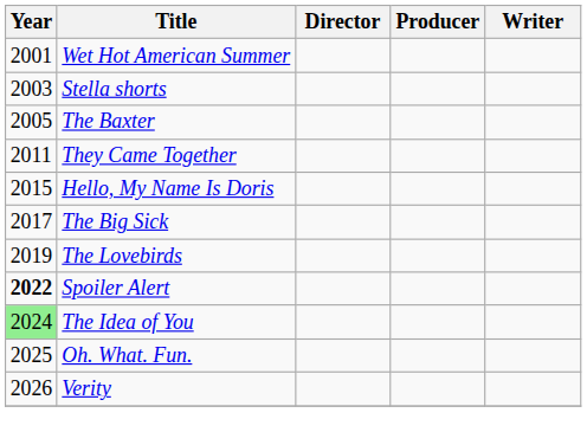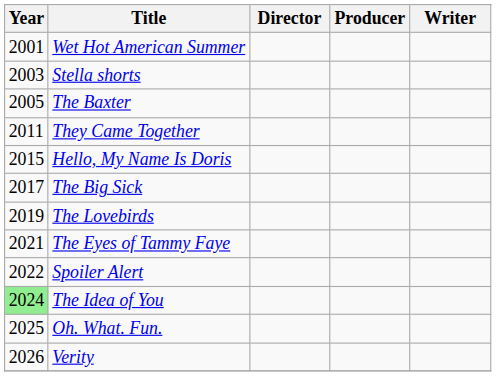 <table class="wikitable">
 <tr>
 <th>Year</th>
 <th>Title</th>
 <th width=65>Director</th>
 <th width=65>Producer</th>
 <th width=65>Writer</th>
 </tr>
 <tr>
 <td>2001</td>
 <td><em><a href='#'>Wet Hot American Summer</a></em></td>
 <td></td>
 <td></td>
 <td></td>
 </tr>
 <tr>
 <td>2003</td>
 <td><em><a href='#'>Stella shorts</a></em></td>
 <td></td>
 <td></td>
 <td></td>
 </tr>
 <tr>
 <td>2005</td>
 <td><em><a href='#'>The Baxter</a></em></td>
 <td></td>
 <td></td>
 <td></td>
 </tr>
 <tr>
 <td>2011</td>
 <td><em><a href='#'>They Came Together</a></em></td>
 <td></td>
 <td></td>
 <td></td>
 </tr>
 <tr>
 <td>2015</td>
 <td><em><a href='#'>Hello, My Name Is Doris</a></em></td>
 <td></td>
 <td></td>
 <td></td>
 </tr>
 <tr>
 <td>2017</td>
 <td><em><a href='#'>The Big Sick</a></em></td>
 <td></td>
 <td></td>
 <td></td>
 </tr>
 <tr>
 <td>2019</td>
 <td><em><a href='#'>The Lovebirds</a></em></td>
 <td></td>
 <td></td>
 <td></td>
 </tr>
 <tr>
-<td><strong>2022</strong></td>
+<td>2021</td>
+<td><em><a href='#'>The Eyes of Tammy Faye</a></em></td>
+<td></td>
+<td></td>
+<td></td>
+</tr>
+<tr>
+<td>2022</td>
 <td><em><a href='#'>Spoiler Alert</a></em></td>
 <td></td>
 <td></td>
 <td></td>
 </tr>
 <tr>
 <td style="background: lightgreen;">2024</td>
 <td><em><a href='#'>The Idea of You</a></em></td>
 <td></td>
 <td></td>
 <td></td>
 </tr>
 <tr>
 <td>2025</td>
 <td><em><a href='#'>Oh. What. Fun.</a></em></td>
 <td></td>
 <td></td>
 <td></td>
 </tr>
 <tr>
 <td>2026</td>
 <td><em><a href='#'>Verity</a></em></td>
 <td></td>
 <td></td>
 <td></td>
 </tr>
 <tr>
 </tr>
 </table>
